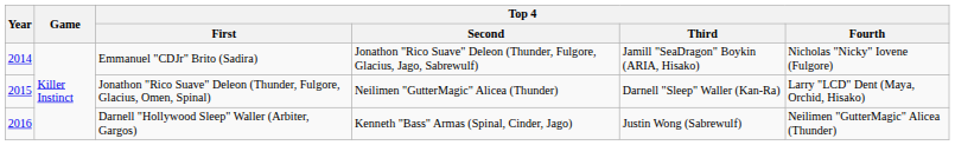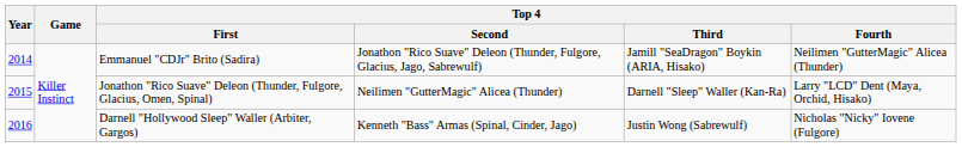 <table class="wikitable sortable" width=100%>
 <tr>
 <th rowspan=2>Year</th>
 <th rowspan=2>Game</th>
 <th colspan=4>Top 4</th>
 </tr>
 <tr>
 <th>First</th>
 <th>Second</th>
 <th>Third</th>
 <th>Fourth</th>
 </tr>
 <tr>
 <td><a href='#'>2014</a></td>
 <td rowspan="3"><a href='#'>Killer Instinct</a></td>
 <td> Emmanuel "CDJr" Brito (Sadira)</td>
 <td> Jonathon "Rico Suave" Deleon (Thunder, Fulgore, Glacius, Jago, Sabrewulf)</td>
 <td> Jamill "SeaDragon" Boykin (ARIA, Hisako)</td>
-<td> Nicholas "Nicky" Iovene (Fulgore)</td>
+<td> Neilimen "GutterMagic" Alicea (Thunder)</td>
 </tr>
 <tr>
 <td><a href='#'>2015</a></td>
 <td> Jonathon "Rico Suave" Deleon (Thunder, Fulgore, Glacius, Omen, Spinal)</td>
 <td> Neilimen "GutterMagic" Alicea (Thunder)</td>
 <td> Darnell "Sleep" Waller (Kan-Ra)</td>
 <td> Larry "LCD" Dent (Maya, Orchid, Hisako)</td>
 </tr>
 <tr>
 <td><a href='#'>2016</a></td>
 <td> Darnell "Hollywood Sleep" Waller (Arbiter, Gargos)</td>
 <td> Kenneth "Bass" Armas (Spinal, Cinder, Jago)</td>
 <td> Justin Wong (Sabrewulf)</td>
-<td> Neilimen "GutterMagic" Alicea (Thunder)</td>
+<td> Nicholas "Nicky" Iovene (Fulgore)</td>
 </tr>
 </table>
